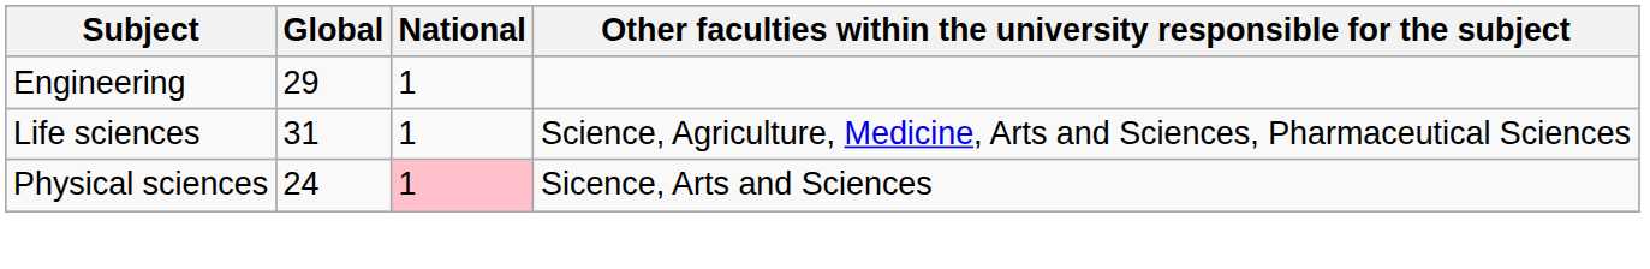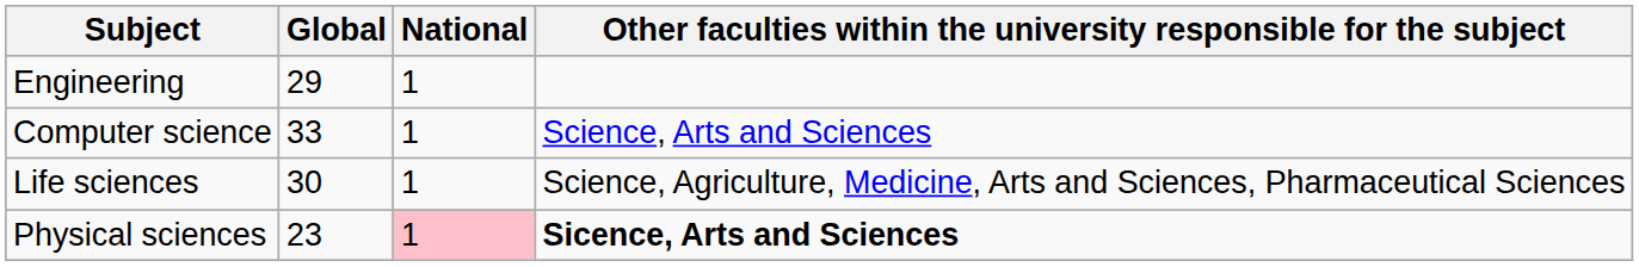 <table class="wikitable sortable">
 <tr>
 <th>Subject</th>
 <th>Global</th>
 <th>National</th>
 <th>Other faculties within the university responsible for the subject</th>
 </tr>
 <tr>
 <td>Engineering</td>
 <td>29</td>
 <td>1</td>
 <td></td>
 </tr>
 <tr>
+<td>Computer science</td>
+<td>33</td>
+<td>1</td>
+<td><a href='#'>Science</a>, <a href='#'>Arts and Sciences</a></td>
+</tr>
+<tr>
 <td>Life sciences</td>
-<td>31</td>
+<td>30</td>
 <td>1</td>
 <td>Science, Agriculture, <a href='#'>Medicine</a>, Arts and Sciences, Pharmaceutical Sciences</td>
 </tr>
 <tr>
 <td>Physical sciences</td>
-<td>24</td>
+<td>23</td>
 <td style="background: pink;">1</td>
-<td>Sicence, Arts and Sciences</td>
+<td><strong>Sicence, Arts and Sciences</strong></td>
 </tr>
 </table>
